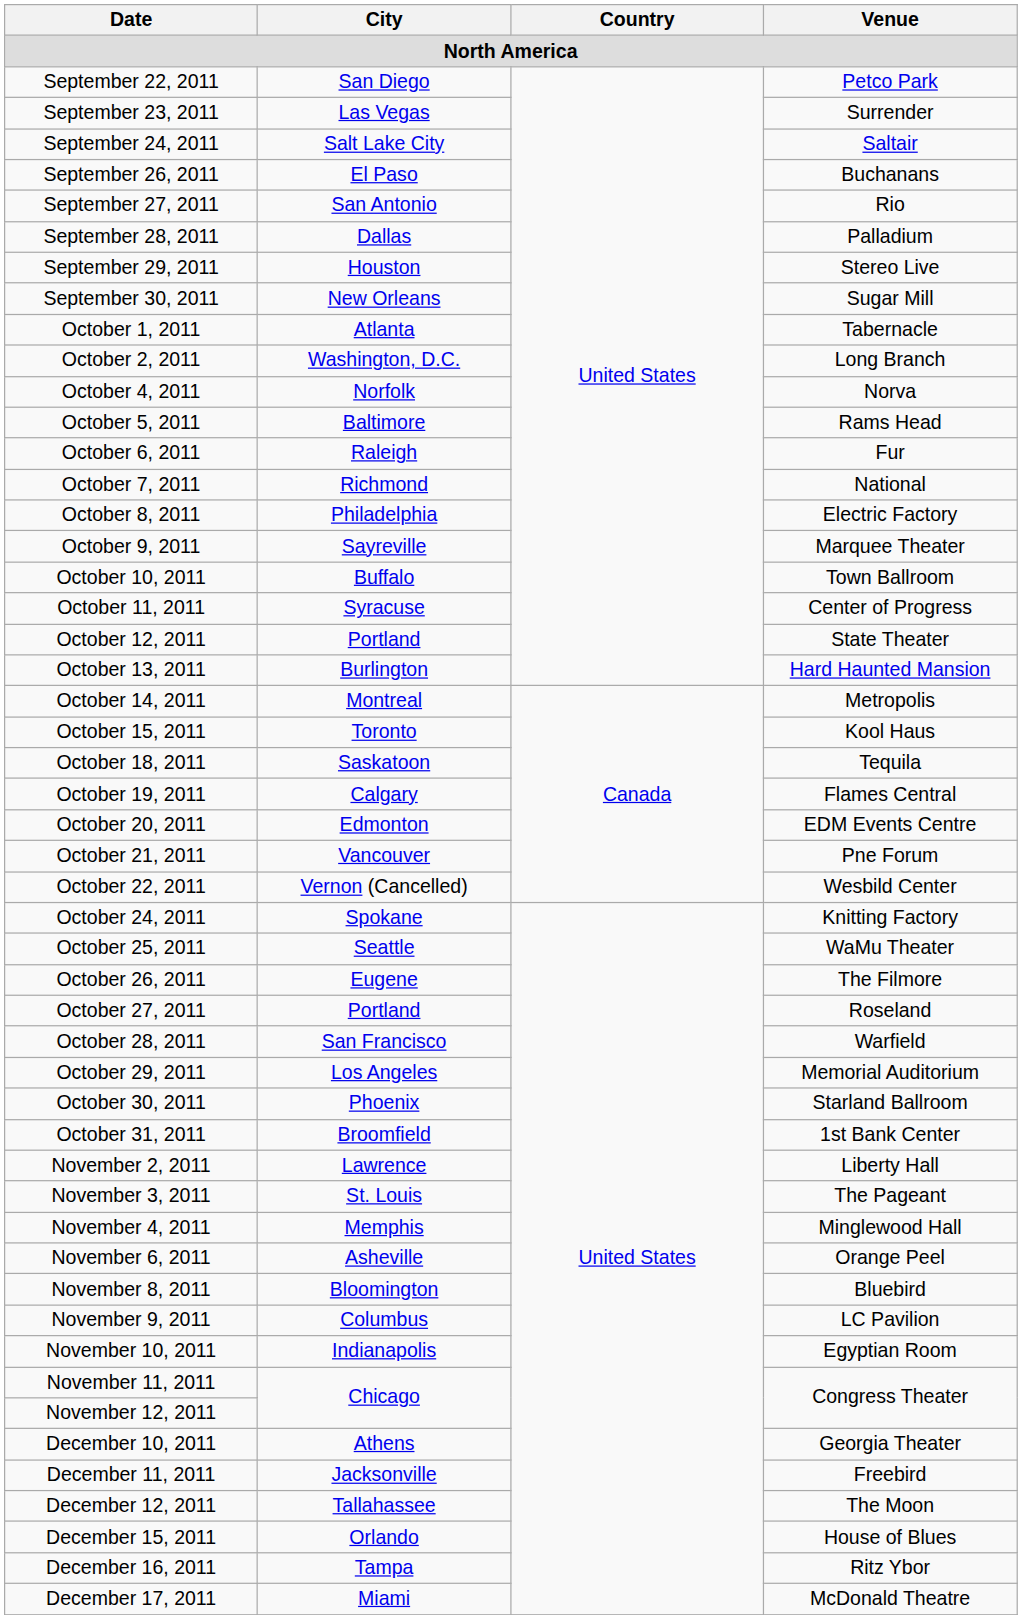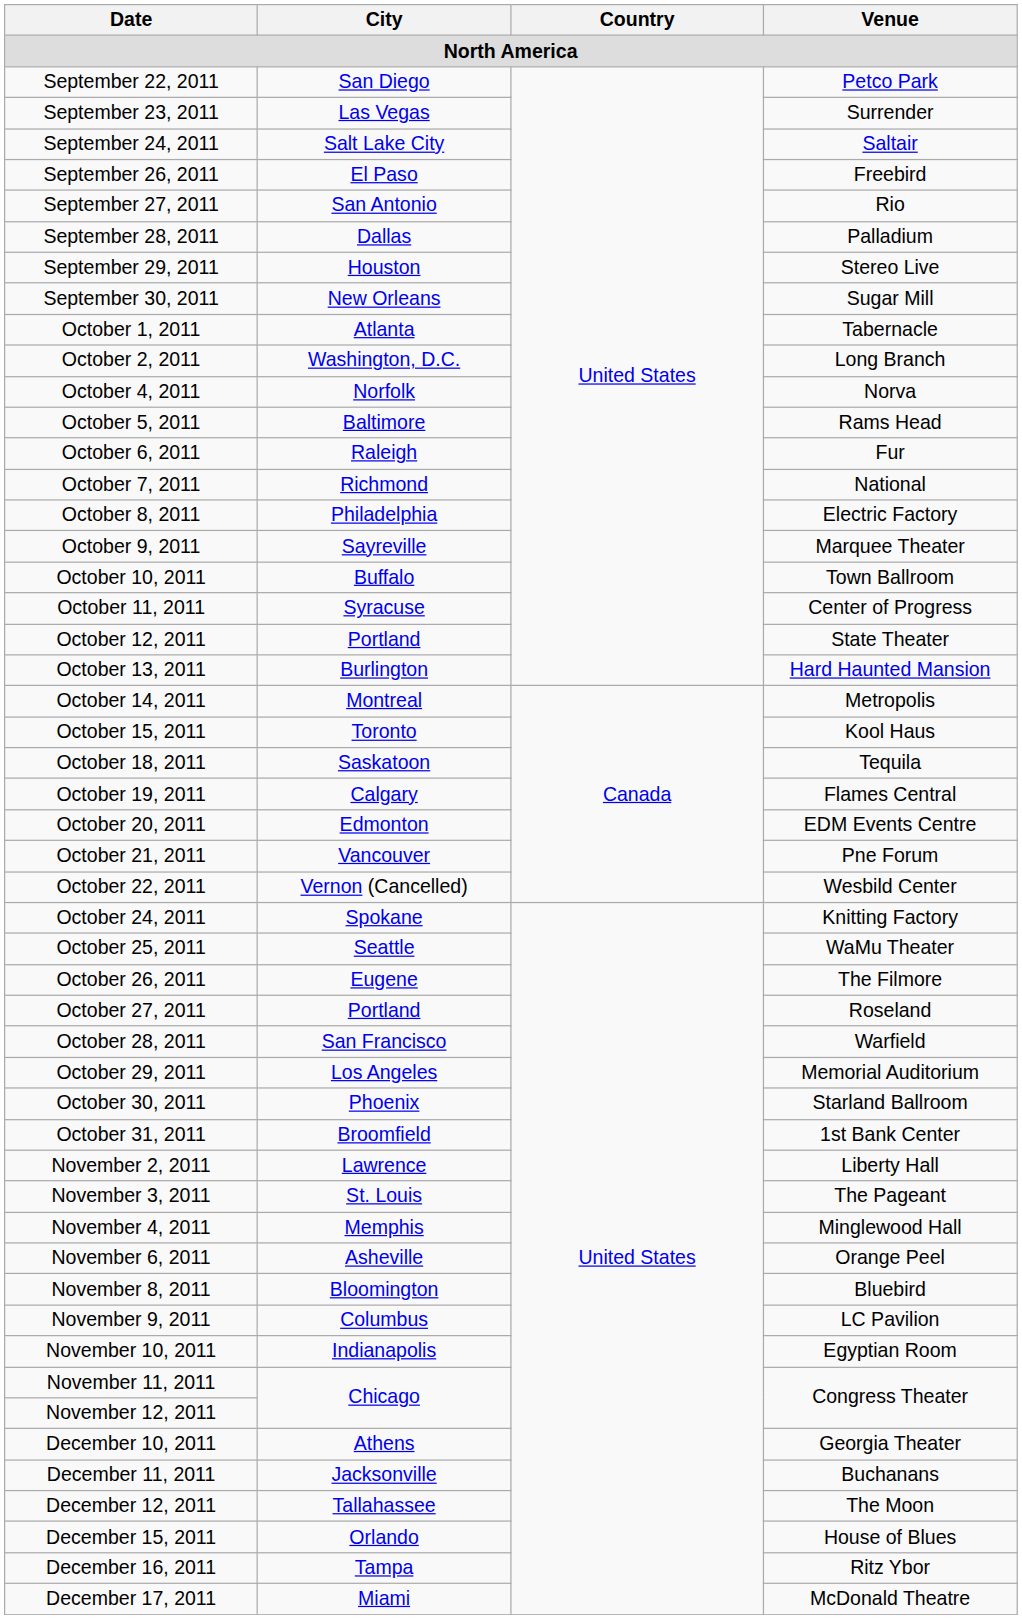 <table class="wikitable">
 <tr>
 <th width="200" rowspan="1">Date</th>
 <th width="200" rowspan="1">City</th>
 <th width="200" rowspan="1">Country</th>
 <th width="200" rowspan="1">Venue</th>
 </tr>
 <tr bgcolor="#DDDDDD">
 <td colspan=7 align=center><strong>North America</strong></td>
 </tr>
 <tr>
 <td align="center">September 22, 2011</td>
 <td align="center"><a href='#'>San Diego</a></td>
 <td align="center" rowspan=20><a href='#'>United States</a></td>
 <td align="center"><a href='#'>Petco Park</a></td>
 </tr>
 <tr>
 <td align="center">September 23, 2011</td>
 <td align="center"><a href='#'>Las Vegas</a></td>
 <td align="center">Surrender</td>
 </tr>
 <tr>
 <td align="center">September 24, 2011</td>
 <td align="center"><a href='#'>Salt Lake City</a></td>
 <td align="center"><a href='#'>Saltair</a></td>
 </tr>
 <tr>
 <td align="center">September 26, 2011</td>
 <td align="center"><a href='#'>El Paso</a></td>
-<td align="center">Buchanans</td>
+<td align="center">Freebird</td>
 </tr>
 <tr>
 <td align="center">September 27, 2011</td>
 <td align="center"><a href='#'>San Antonio</a></td>
 <td align="center">Rio</td>
 </tr>
 <tr>
 <td align="center">September 28, 2011</td>
 <td align="center"><a href='#'>Dallas</a></td>
 <td align="center">Palladium</td>
 </tr>
 <tr>
 <td align="center">September 29, 2011</td>
 <td align="center"><a href='#'>Houston</a></td>
 <td align="center">Stereo Live</td>
 </tr>
 <tr>
 <td align="center">September 30, 2011</td>
 <td align="center"><a href='#'>New Orleans</a></td>
 <td align="center">Sugar Mill</td>
 </tr>
 <tr>
 <td align="center">October 1, 2011</td>
 <td align="center"><a href='#'>Atlanta</a></td>
 <td align="center">Tabernacle</td>
 </tr>
 <tr>
 <td align="center">October 2, 2011</td>
 <td align="center"><a href='#'>Washington, D.C.</a></td>
 <td align="center">Long Branch</td>
 </tr>
 <tr>
 <td align="center">October 4, 2011</td>
 <td align="center"><a href='#'>Norfolk</a></td>
 <td align="center">Norva</td>
 </tr>
 <tr>
 <td align="center">October 5, 2011</td>
 <td align="center"><a href='#'>Baltimore</a></td>
 <td align="center">Rams Head</td>
 </tr>
 <tr>
 <td align="center">October 6, 2011</td>
 <td align="center"><a href='#'>Raleigh</a></td>
 <td align="center">Fur</td>
 </tr>
 <tr>
 <td align="center">October 7, 2011</td>
 <td align="center"><a href='#'>Richmond</a></td>
 <td align="center">National</td>
 </tr>
 <tr>
 <td align="center">October 8, 2011</td>
 <td align="center"><a href='#'>Philadelphia</a></td>
 <td align="center">Electric Factory</td>
 </tr>
 <tr>
 <td align="center">October 9, 2011</td>
 <td align="center"><a href='#'>Sayreville</a></td>
 <td align="center">Marquee Theater</td>
 </tr>
 <tr>
 <td align="center">October 10, 2011</td>
 <td align="center"><a href='#'>Buffalo</a></td>
 <td align="center">Town Ballroom</td>
 </tr>
 <tr>
 <td align="center">October 11, 2011</td>
 <td align="center"><a href='#'>Syracuse</a></td>
 <td align="center">Center of Progress</td>
 </tr>
 <tr>
 <td align="center">October 12, 2011</td>
 <td align="center"><a href='#'>Portland</a></td>
 <td align="center">State Theater</td>
 </tr>
 <tr>
 <td align="center">October 13, 2011</td>
 <td align="center"><a href='#'>Burlington</a></td>
 <td align="center"><a href='#'>Hard Haunted Mansion</a></td>
 </tr>
 <tr>
 <td align="center">October 14, 2011</td>
 <td align="center"><a href='#'>Montreal</a></td>
 <td align="center" rowspan=7><a href='#'>Canada</a></td>
 <td align="center">Metropolis</td>
 </tr>
 <tr>
 <td align="center">October 15, 2011</td>
 <td align="center"><a href='#'>Toronto</a></td>
 <td align="center">Kool Haus</td>
 </tr>
 <tr>
 <td align="center">October 18, 2011</td>
 <td align="center"><a href='#'>Saskatoon</a></td>
 <td align="center">Tequila</td>
 </tr>
 <tr>
 <td align="center">October 19, 2011</td>
 <td align="center"><a href='#'>Calgary</a></td>
 <td align="center">Flames Central</td>
 </tr>
 <tr>
 <td align="center">October 20, 2011</td>
 <td align="center"><a href='#'>Edmonton</a></td>
 <td align="center">EDM Events Centre</td>
 </tr>
 <tr>
 <td align="center">October 21, 2011</td>
 <td align="center"><a href='#'>Vancouver</a></td>
 <td align="center">Pne Forum</td>
 </tr>
 <tr>
 <td align="center">October 22, 2011</td>
 <td align="center"><a href='#'>Vernon</a> (Cancelled)</td>
 <td align="center">Wesbild Center</td>
 </tr>
 <tr>
 <td align="center">October 24, 2011</td>
 <td align="center"><a href='#'>Spokane</a></td>
 <td align="center" rowspan=23><a href='#'>United States</a></td>
 <td align="center">Knitting Factory</td>
 </tr>
 <tr>
 <td align="center">October 25, 2011</td>
 <td align="center"><a href='#'>Seattle</a></td>
 <td align="center">WaMu Theater</td>
 </tr>
 <tr>
 <td align="center">October 26, 2011</td>
 <td align="center"><a href='#'>Eugene</a></td>
 <td align="center">The Filmore</td>
 </tr>
 <tr>
 <td align="center">October 27, 2011</td>
 <td align="center"><a href='#'>Portland</a></td>
 <td align="center">Roseland</td>
 </tr>
 <tr>
 <td align="center">October 28, 2011</td>
 <td align="center"><a href='#'>San Francisco</a></td>
 <td align="center">Warfield</td>
 </tr>
 <tr>
 <td align="center">October 29, 2011</td>
 <td align="center"><a href='#'>Los Angeles</a></td>
 <td align="center">Memorial Auditorium</td>
 </tr>
 <tr>
 <td align="center">October 30, 2011</td>
 <td align="center"><a href='#'>Phoenix</a></td>
 <td align="center">Starland Ballroom</td>
 </tr>
 <tr>
 <td align="center">October 31, 2011</td>
 <td align="center"><a href='#'>Broomfield</a></td>
 <td align="center">1st Bank Center</td>
 </tr>
 <tr>
 <td align="center">November 2, 2011</td>
 <td align="center"><a href='#'>Lawrence</a></td>
 <td align="center">Liberty Hall</td>
 </tr>
 <tr>
 <td align="center">November 3, 2011</td>
 <td align="center"><a href='#'>St. Louis</a></td>
 <td align="center">The Pageant</td>
 </tr>
 <tr>
 <td align="center">November 4, 2011</td>
 <td align="center"><a href='#'>Memphis</a></td>
 <td align="center">Minglewood Hall</td>
 </tr>
 <tr>
 <td align="center">November 6, 2011</td>
 <td align="center"><a href='#'>Asheville</a></td>
 <td align="center">Orange Peel</td>
 </tr>
 <tr>
 <td align="center">November 8, 2011</td>
 <td align="center"><a href='#'>Bloomington</a></td>
 <td align="center">Bluebird</td>
 </tr>
 <tr>
 <td align="center">November 9, 2011</td>
 <td align="center"><a href='#'>Columbus</a></td>
 <td align="center">LC Pavilion</td>
 </tr>
 <tr>
 <td align="center">November 10, 2011</td>
 <td align="center"><a href='#'>Indianapolis</a></td>
 <td align="center">Egyptian Room</td>
 </tr>
 <tr>
 <td align="center">November 11, 2011</td>
 <td align="center" rowspan=2><a href='#'>Chicago</a></td>
 <td align="center" rowspan=2>Congress Theater</td>
 </tr>
 <tr>
 <td align="center">November 12, 2011</td>
 </tr>
 <tr>
 <td align="center">December 10, 2011</td>
 <td align="center"><a href='#'>Athens</a></td>
 <td align="center">Georgia Theater</td>
 </tr>
 <tr>
 <td align="center">December 11, 2011</td>
 <td align="center"><a href='#'>Jacksonville</a></td>
-<td align="center">Freebird</td>
+<td align="center">Buchanans</td>
 </tr>
 <tr>
 <td align="center">December 12, 2011</td>
 <td align="center"><a href='#'>Tallahassee</a></td>
 <td align="center">The Moon</td>
 </tr>
 <tr>
 <td align="center">December 15, 2011</td>
 <td align="center"><a href='#'>Orlando</a></td>
 <td align="center">House of Blues</td>
 </tr>
 <tr>
 <td align="center">December 16, 2011</td>
 <td align="center"><a href='#'>Tampa</a></td>
 <td align="center">Ritz Ybor</td>
 </tr>
 <tr>
 <td align="center">December 17, 2011</td>
 <td align="center"><a href='#'>Miami</a></td>
 <td align="center">McDonald Theatre</td>
 </tr>
 <tr>
 </tr>
 </table>
